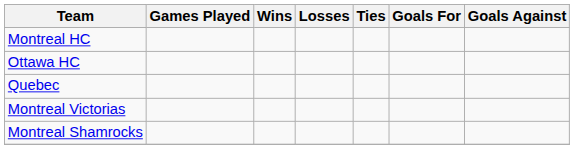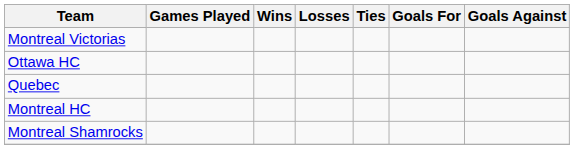 <table class="wikitable">
 <tr>
 <th>Team</th>
 <th>Games Played</th>
 <th>Wins</th>
 <th>Losses</th>
 <th>Ties</th>
 <th>Goals For</th>
 <th>Goals Against</th>
 </tr>
 <tr>
-<td><a href='#'>Montreal HC</a></td>
+<td><a href='#'>Montreal Victorias</a></td>
 <td></td>
 <td></td>
 <td></td>
 <td></td>
 <td></td>
 <td></td>
 </tr>
 <tr>
 <td><a href='#'>Ottawa HC</a></td>
 <td></td>
 <td></td>
 <td></td>
 <td></td>
 <td></td>
 <td></td>
 </tr>
 <tr>
 <td><a href='#'>Quebec</a></td>
 <td></td>
 <td></td>
 <td></td>
 <td></td>
 <td></td>
 <td></td>
 </tr>
 <tr>
-<td><a href='#'>Montreal Victorias</a></td>
+<td><a href='#'>Montreal HC</a></td>
 <td></td>
 <td></td>
 <td></td>
 <td></td>
 <td></td>
 <td></td>
 </tr>
 <tr>
 <td><a href='#'>Montreal Shamrocks</a></td>
 <td></td>
 <td></td>
 <td></td>
 <td></td>
 <td></td>
 <td></td>
 </tr>
 <tr>
 </tr>
 </table>
